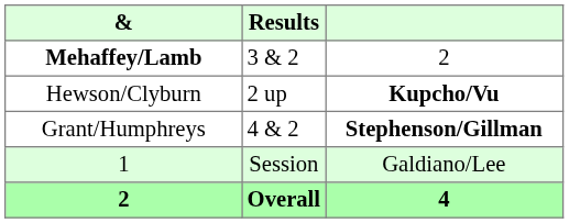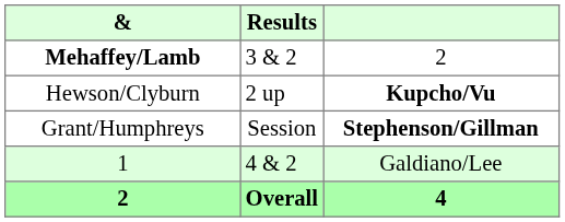 <table border="1" cellpadding="3" style="border-collapse: collapse; text-align:center;">
 <tr style="background:#ddffdd;">
 <th width=160> & </th>
 <th>Results</th>
 <th width=160></th>
 </tr>
 <tr>
 <td><strong>Mehaffey/Lamb</strong></td>
 <td align=left> 3 & 2</td>
 <td>2</td>
 </tr>
 <tr>
 <td>Hewson/Clyburn</td>
 <td align=left> 2 up</td>
 <td><strong>Kupcho/Vu</strong></td>
 </tr>
 <tr>
 <td>Grant/Humphreys</td>
-<td align=left> 4 & 2</td>
+<td>Session</td>
 <td><strong>Stephenson/Gillman</strong></td>
 </tr>
 <tr style="background:#ddffdd;">
 <td>1</td>
-<td>Session</td>
+<td align=left> 4 & 2</td>
 <td>Galdiano/Lee</td>
 </tr>
 <tr style="background:#aaffaa;">
 <th>2</th>
 <th>Overall</th>
 <th>4</th>
 </tr>
 </table>
